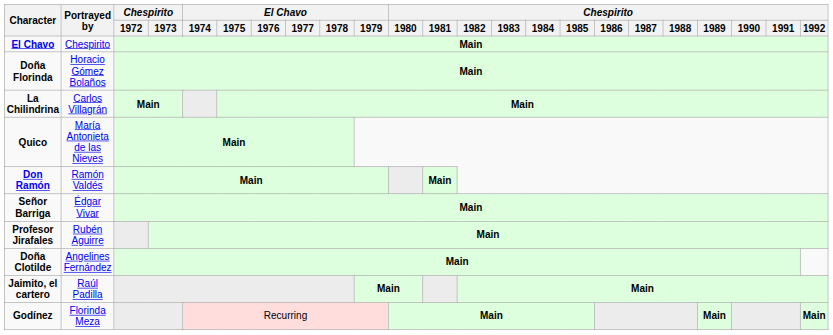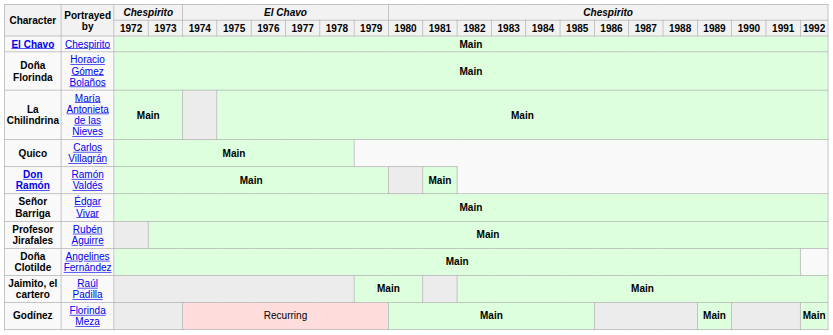 <table class="wikitable" style="font-size:95%;">
 <tr>
 <th rowspan="2">Character</th>
 <th rowspan="2">Portrayed by</th>
 <th colspan="2"><em>Chespirito</em></th>
 <th colspan="7"><em>El Chavo</em></th>
 <th colspan="13"><em>Chespirito</em></th>
 </tr>
 <tr>
 <th style="width:5%;">1972</th>
 <th style="width:5%;"colspan="2">1973</th>
 <th style="width:5%;">1974</th>
 <th style="width:5%;">1975</th>
 <th style="width:5%;">1976</th>
 <th style="width:5%;">1977</th>
 <th style="width:5%;">1978</th>
 <th style="width:5%;">1979</th>
 <th style="width:5%;">1980</th>
 <th style="width:5%;">1981</th>
 <th style="width:5%;">1982</th>
 <th style="width:5%;">1983</th>
 <th style="width:5%;">1984</th>
 <th style="width:5%;">1985</th>
 <th style="width:5%;">1986</th>
 <th style="width:5%;">1987</th>
 <th style="width:5%;">1988</th>
 <th style="width:5%;">1989</th>
 <th style="width:5%;">1990</th>
 <th style="width:5%;">1991</th>
 <th style="width:5%;">1992</th>
 </tr>
 <tr style="text-align:center;">
 <td><strong><a href='#'>El Chavo</a></strong></td>
 <td style="text-align:center;"><a href='#'>Chespirito</a></td>
 <td colspan="22" style="background:#dfd; text-align:center;"><strong>Main</strong></td>
 </tr>
 <tr style="text-align:center;">
 <td><strong>Doña Florinda</strong></td>
 <td style="text-align:center;"><a href='#'>Horacio Gómez Bolaños</a></td>
 <td colspan="22" style="background:#dfd; text-align:center;"><strong>Main</strong></td>
 </tr>
 <tr style="text-align:center;">
 <td><strong>La Chilindrina</strong></td>
-<td style="text-align:center;"><a href='#'>Carlos Villagrán</a></td>
+<td style="text-align:center;"><a href='#'>María Antonieta de las Nieves</a></td>
 <td colspan="3" style="background:#dfd; text-align:center;"><strong>Main</strong></td>
 <td style="background:#ececec; color:gray; vertical-align:middle; text-align:center;" class="table-na"></td>
 <td colspan="18" style="background:#dfd; text-align:center;"><strong>Main</strong></td>
 </tr>
 <tr style="text-align:center;">
 <td><strong>Quico</strong></td>
-<td style="text-align:center;"><a href='#'>María Antonieta de las Nieves</a></td>
+<td style="text-align:center;"><a href='#'>Carlos Villagrán</a></td>
 <td colspan="8" style="background:#dfd; text-align:center;"><strong>Main</strong></td>
 </tr>
 <tr style="text-align:center;">
 <td><strong><a href='#'>Don Ramón</a></strong></td>
 <td style="text-align:center;"><a href='#'>Ramón Valdés</a></td>
 <td colspan="9" style="background:#dfd; text-align:center;"><strong>Main</strong></td>
 <td style="background:#ececec; color:gray; vertical-align:middle; text-align:center;" class="table-na"></td>
 <td style="background:#dfd; text-align:center;"><strong>Main</strong></td>
 </tr>
 <tr style="text-align:center;">
 <td><strong>Señor Barriga</strong></td>
 <td style="text-align:center;"><a href='#'>Édgar Vivar</a></td>
 <td colspan="22" style="background:#dfd; text-align:center;"><strong>Main</strong></td>
 </tr>
 <tr style="text-align:center;">
 <td><strong>Profesor Jirafales</strong></td>
 <td style="text-align:center;"><a href='#'>Rubén Aguirre</a></td>
 <td style="background:#ececec; color:gray; vertical-align:middle; text-align:center;" class="table-na"></td>
 <td colspan="21" style="background:#dfd; text-align:center;"><strong>Main</strong></td>
 </tr>
 <tr style="text-align:center;">
 <td><strong>Doña Clotilde</strong></td>
 <td style="text-align:center;"><a href='#'>Angelines Fernández</a></td>
 <td colspan="21" style="background:#dfd; text-align:center;"><strong>Main</strong></td>
 </tr>
 <tr style="text-align:center;">
 <td><strong>Jaimito, el cartero</strong></td>
 <td style="text-align:center;"><a href='#'>Raúl Padilla</a></td>
 <td colspan="8" style="background:#ececec; color:gray; vertical-align:middle; text-align:center;" class="table-na"></td>
 <td colspan="2" style="background:#dfd; text-align:center;"><strong>Main</strong></td>
 <td style="background:#ececec; color:gray; vertical-align:middle; text-align:center;" class="table-na"></td>
 <td colspan="11" style="background:#dfd; text-align:center;"><strong>Main</strong></td>
 </tr>
 <tr style="text-align:center;">
 <td><strong>Godínez</strong></td>
 <td style="text-align:center;"><a href='#'>Florinda Meza</a></td>
 <td colspan="3" style="background:#ececec; color:gray; vertical-align:middle; text-align:center;" class="table-na"></td>
 <td colspan="6" style="background:#fdd; text-align:center;">Recurring</td>
 <td colspan="6" style="background:#dfd; text-align:center;"><strong>Main</strong></td>
 <td colspan="3" style="background:#ececec; color:gray; vertical-align:middle; text-align:center;" class="table-na"></td>
 <td style="background:#dfd; text-align:center;"><strong>Main</strong></td>
 <td colspan="2" style="background:#ececec; color:gray; vertical-align:middle; text-align:center;" class="table-na"></td>
 <td style="background:#dfd; text-align:center;"><strong>Main</strong></td>
 </tr>
 </table>
